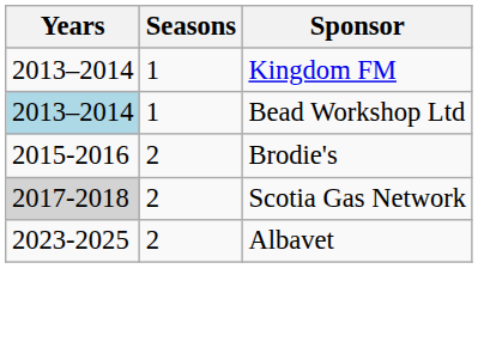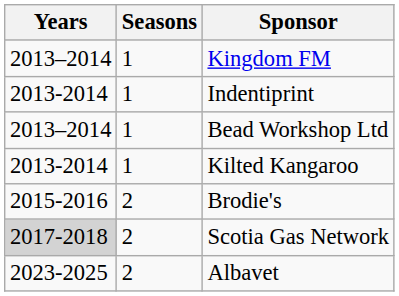 <table class="wikitable">
 <tr>
 <th>Years</th>
 <th>Seasons</th>
 <th>Sponsor</th>
 </tr>
 <tr>
 <td>2013–2014</td>
 <td>1</td>
 <td><a href='#'>Kingdom FM</a></td>
 </tr>
 <tr>
-<td style="background: lightblue;">2013–2014</td>
+<td>2013-2014</td>
+<td>1</td>
+<td>Indentiprint</td>
+</tr>
+<tr>
+<td>2013–2014</td>
 <td>1</td>
 <td>Bead Workshop Ltd</td>
+</tr>
+<tr>
+<td>2013-2014</td>
+<td>1</td>
+<td>Kilted Kangaroo</td>
 </tr>
 <tr>
 <td>2015-2016</td>
 <td>2</td>
 <td>Brodie's</td>
 </tr>
 <tr>
 <td style="background: lightgrey;">2017-2018</td>
 <td>2</td>
 <td>Scotia Gas Network</td>
 </tr>
 <tr>
 <td>2023-2025</td>
 <td>2</td>
 <td>Albavet</td>
 </tr>
 </table>
